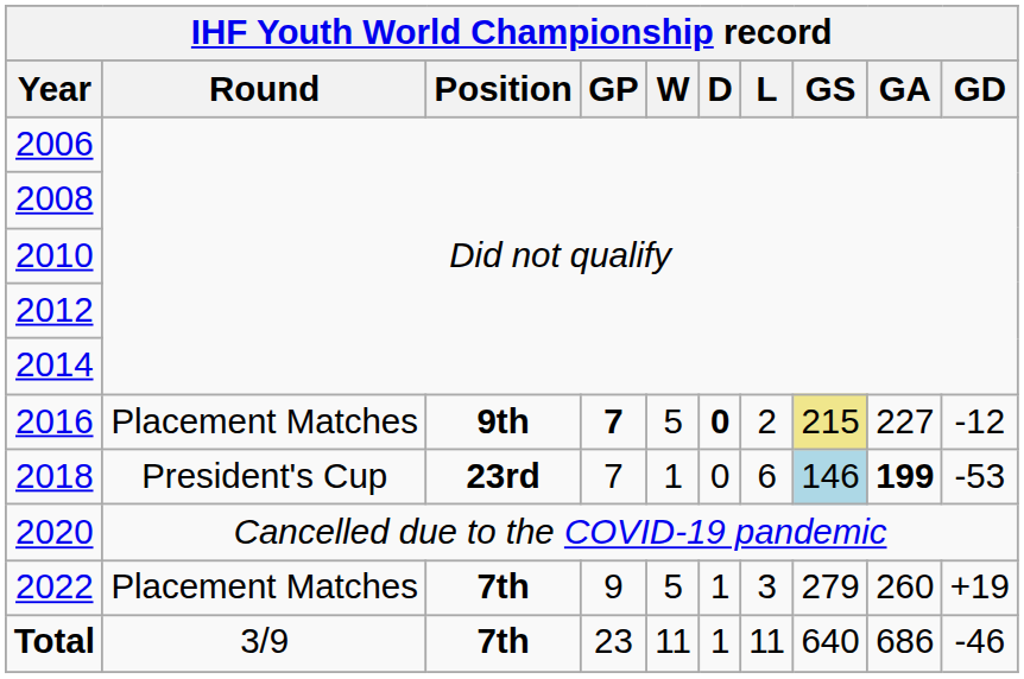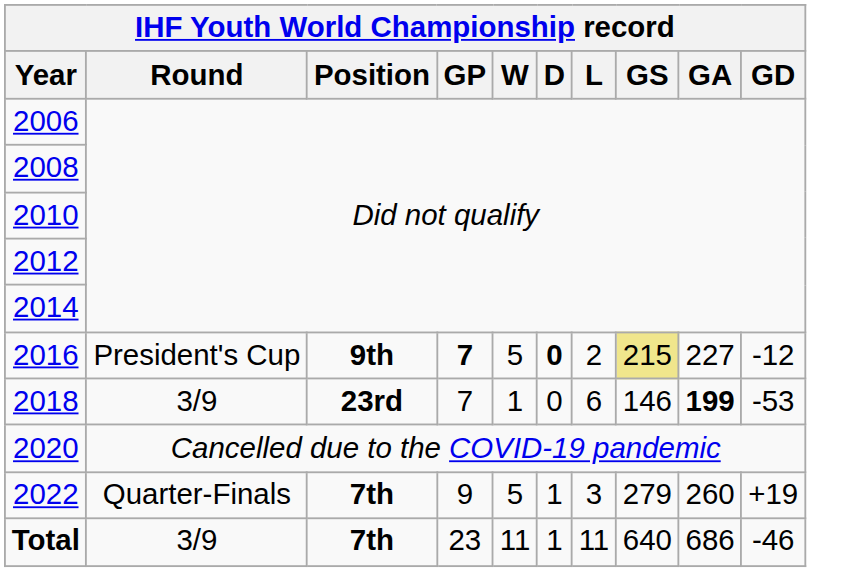 <table class="wikitable" style="text-align: center;">
 <tr>
 <th colspan="10"><a href='#'>IHF Youth World Championship</a> record</th>
 </tr>
 <tr>
 <th>Year</th>
 <th>Round</th>
 <th>Position</th>
 <th>GP</th>
 <th>W</th>
 <th>D</th>
 <th>L</th>
 <th>GS</th>
 <th>GA</th>
 <th>GD</th>
 </tr>
 <tr>
 <td> <a href='#'>2006</a></td>
 <td rowspan="5" colspan="9"><em>Did not qualify</em></td>
 </tr>
 <tr>
 <td> <a href='#'>2008</a></td>
 </tr>
 <tr>
 <td> <a href='#'>2010</a></td>
 </tr>
 <tr>
 <td> <a href='#'>2012</a></td>
 </tr>
 <tr>
 <td> <a href='#'>2014</a></td>
 </tr>
 <tr>
 <td> <a href='#'>2016</a></td>
-<td>Placement Matches</td>
+<td>President's Cup</td>
 <td><strong>9th</strong></td>
 <td><strong>7</strong></td>
 <td>5</td>
 <td><strong>0</strong></td>
 <td>2</td>
 <td style="background: khaki;">215</td>
 <td>227</td>
 <td>-12</td>
 </tr>
 <tr>
 <td> <a href='#'>2018</a></td>
-<td>President's Cup</td>
+<td>3/9</td>
 <td><strong>23rd</strong></td>
 <td>7</td>
 <td>1</td>
 <td>0</td>
 <td>6</td>
-<td style="background: lightblue;">146</td>
+<td>146</td>
 <td><strong>199</strong></td>
 <td>-53</td>
 </tr>
 <tr>
 <td> <a href='#'>2020</a></td>
 <td colspan="9"><em>Cancelled due to the <a href='#'>COVID-19 pandemic</a></em></td>
 </tr>
 <tr>
 <td> <a href='#'>2022</a></td>
-<td>Placement Matches</td>
+<td>Quarter-Finals</td>
 <td><strong>7th</strong></td>
 <td>9</td>
 <td>5</td>
 <td>1</td>
 <td>3</td>
 <td>279</td>
 <td>260</td>
 <td>+19</td>
 </tr>
 <tr>
 <td><strong>Total</strong></td>
 <td>3/9</td>
 <td><strong>7th</strong></td>
 <td>23</td>
 <td>11</td>
 <td>1</td>
 <td>11</td>
 <td>640</td>
 <td>686</td>
 <td>-46</td>
 </tr>
 </table>
